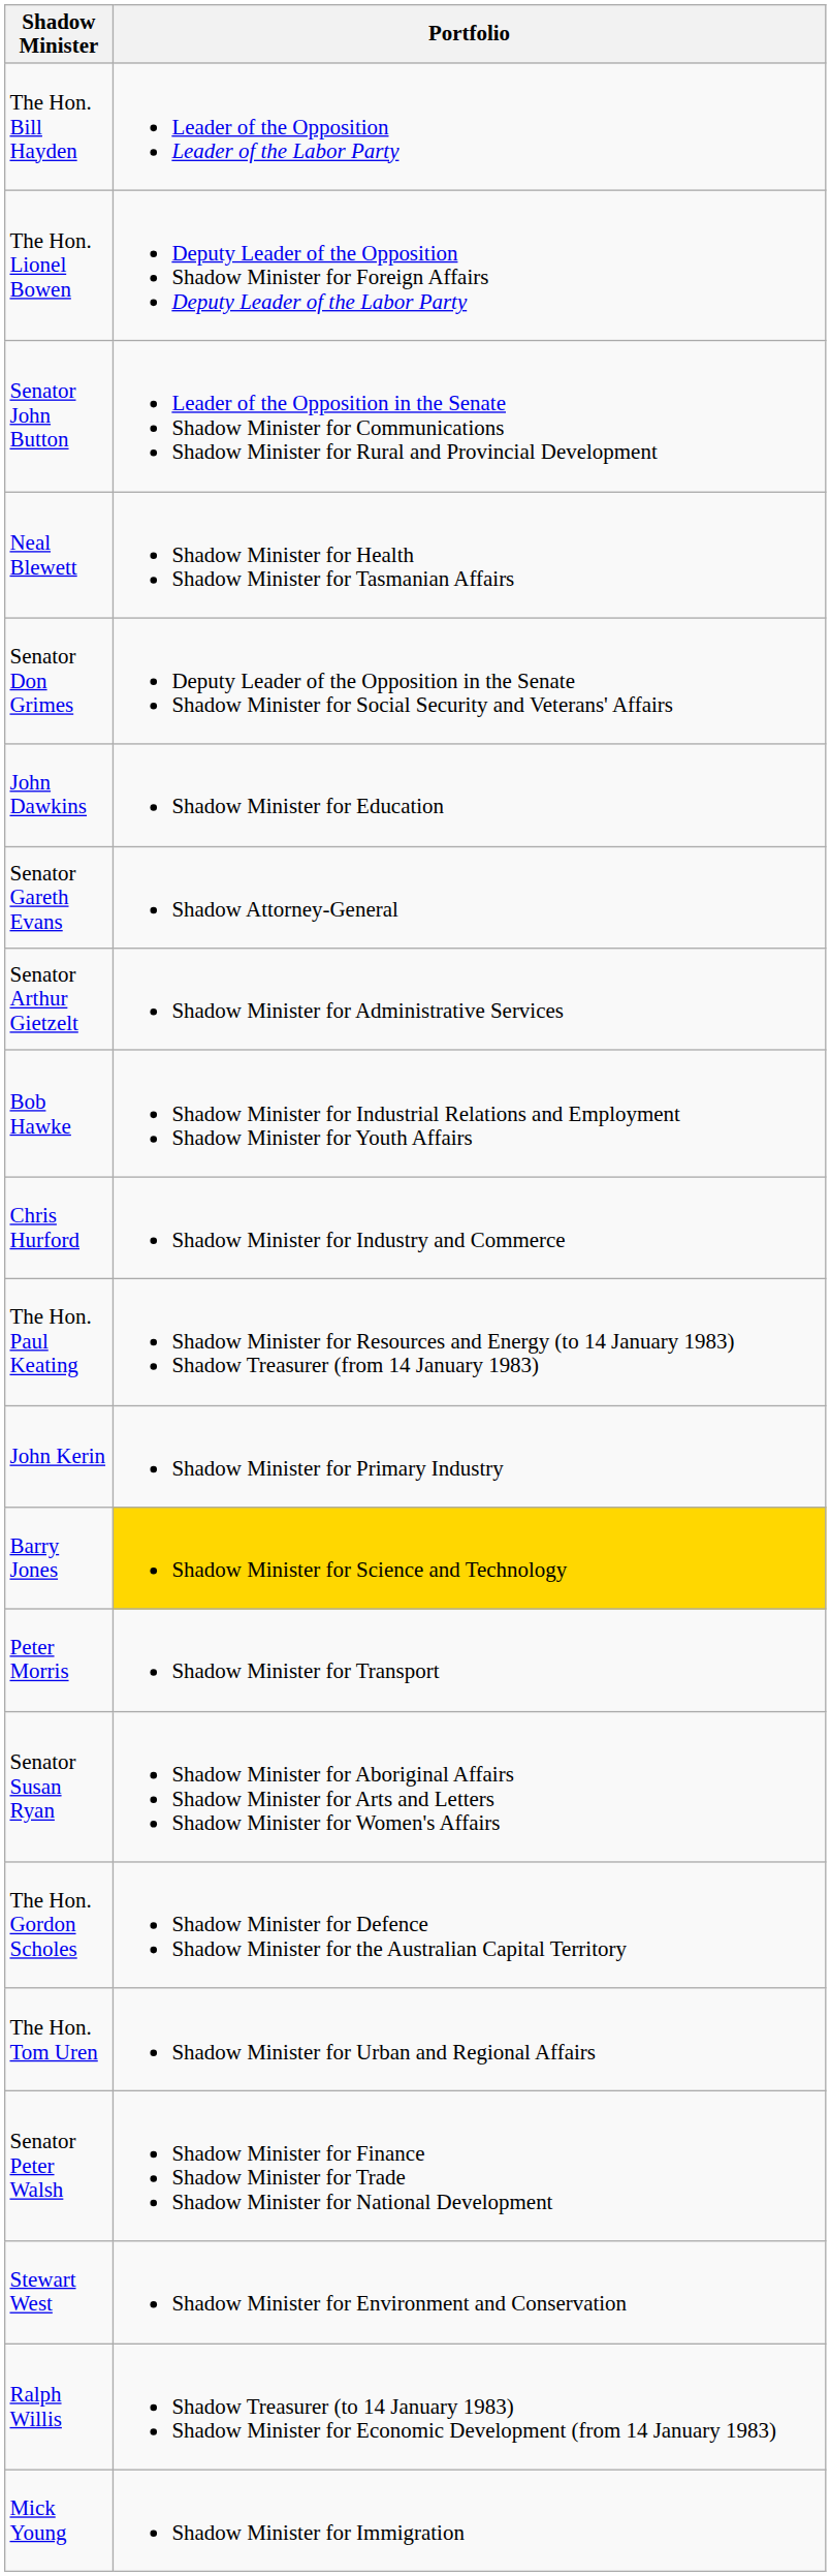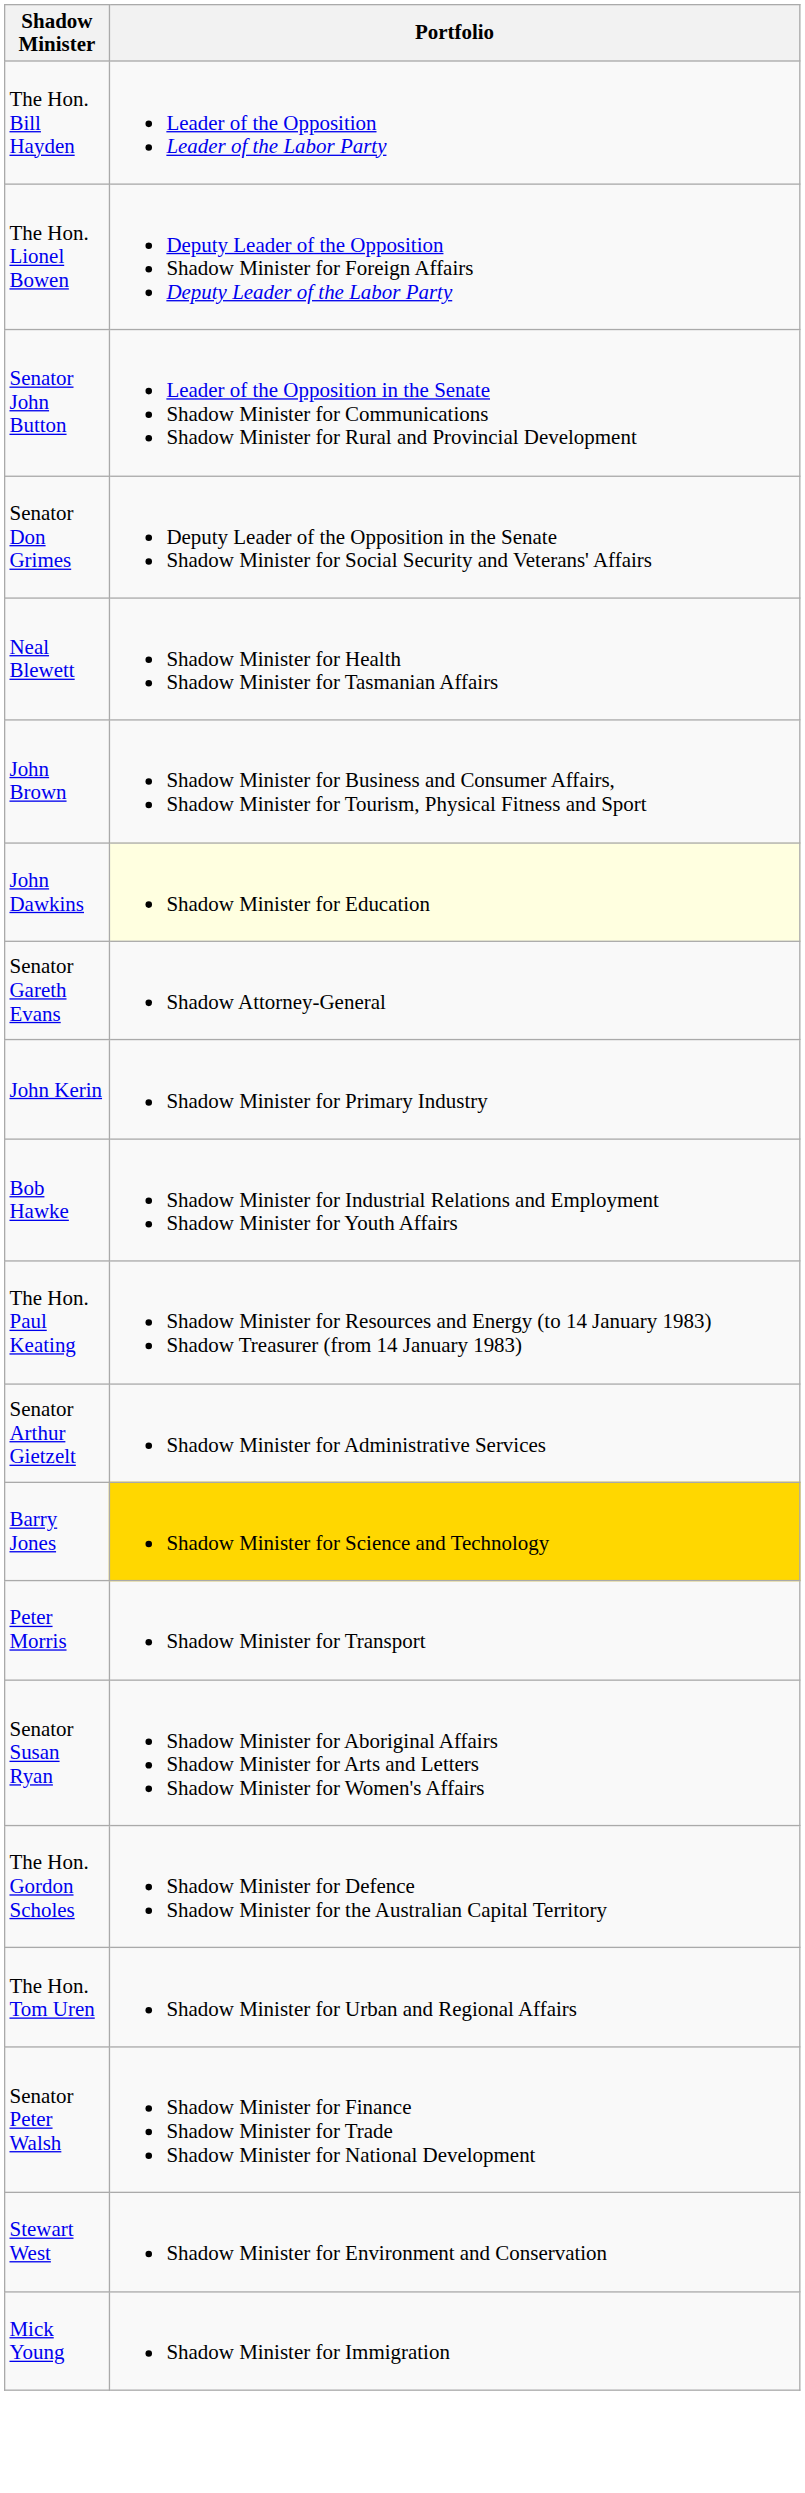 <table class="wikitable">
 <tr>
 <th width=80>Shadow Minister</th>
 <th width=725>Portfolio</th>
 </tr>
 <tr>
 <td>The Hon. <a href='#'>Bill Hayden</a> </td>
 <td><br><ul><li><a href='#'>Leader of the Opposition</a></li><li><a href='#'><em>Leader of the Labor Party</em></a></li></ul></td>
 </tr>
 <tr>
 <td>The Hon. <a href='#'>Lionel Bowen</a> </td>
 <td><br><ul><li><a href='#'>Deputy Leader of the Opposition</a></li><li>Shadow Minister for Foreign Affairs</li><li><a href='#'><em>Deputy Leader of the Labor Party</em></a></li></ul></td>
 </tr>
 <tr>
 <td><a href='#'>Senator</a> <a href='#'>John Button</a></td>
 <td><br><ul><li><a href='#'>Leader of the Opposition in the Senate</a></li><li>Shadow Minister for Communications</li><li>Shadow Minister for Rural and Provincial Development</li></ul></td>
 </tr>
 <tr>
+<td>Senator <a href='#'>Don Grimes</a></td>
+<td><br><ul><li>Deputy Leader of the Opposition in the Senate</li><li>Shadow Minister for Social Security and Veterans' Affairs</li></ul></td>
+</tr>
+<tr>
 <td><a href='#'>Neal Blewett</a> </td>
 <td><br><ul><li>Shadow Minister for Health</li><li>Shadow Minister for Tasmanian Affairs</li></ul></td>
 </tr>
 <tr>
-<td>Senator <a href='#'>Don Grimes</a></td>
-<td><br><ul><li>Deputy Leader of the Opposition in the Senate</li><li>Shadow Minister for Social Security and Veterans' Affairs</li></ul></td>
+<td><a href='#'>John Brown</a> </td>
+<td><br><ul><li>Shadow Minister for Business and Consumer Affairs,</li><li>Shadow Minister for Tourism, Physical Fitness and Sport</li></ul></td>
 </tr>
 <tr>
 <td><a href='#'>John Dawkins</a> </td>
-<td><br><ul><li>Shadow Minister for Education</li></ul></td>
+<td style="background: lightyellow;"><br><ul><li>Shadow Minister for Education</li></ul></td>
 </tr>
 <tr>
 <td>Senator <a href='#'>Gareth Evans</a></td>
 <td><br><ul><li>Shadow Attorney-General</li></ul></td>
 </tr>
 <tr>
-<td>Senator <a href='#'>Arthur Gietzelt</a></td>
-<td><br><ul><li>Shadow Minister for Administrative Services</li></ul></td>
+<td><a href='#'>John Kerin</a> </td>
+<td><br><ul><li>Shadow Minister for Primary Industry</li></ul></td>
 </tr>
 <tr>
 <td><a href='#'>Bob Hawke</a> </td>
 <td><br><ul><li>Shadow Minister for Industrial Relations and Employment</li><li>Shadow Minister for Youth Affairs</li></ul></td>
 </tr>
 <tr>
-<td><a href='#'>Chris Hurford</a> </td>
-<td><br><ul><li>Shadow Minister for Industry and Commerce</li></ul></td>
-</tr>
-<tr>
 <td>The Hon. <a href='#'>Paul Keating</a> </td>
 <td><br><ul><li>Shadow Minister for Resources and Energy (to 14 January 1983)</li><li>Shadow Treasurer (from 14 January 1983)</li></ul></td>
 </tr>
 <tr>
-<td><a href='#'>John Kerin</a> </td>
-<td><br><ul><li>Shadow Minister for Primary Industry</li></ul></td>
+<td>Senator <a href='#'>Arthur Gietzelt</a></td>
+<td><br><ul><li>Shadow Minister for Administrative Services</li></ul></td>
 </tr>
 <tr>
 <td><a href='#'>Barry Jones</a> </td>
 <td style="background: gold;"><br><ul><li>Shadow Minister for Science and Technology</li></ul></td>
 </tr>
 <tr>
 <td><a href='#'>Peter Morris</a> </td>
 <td><br><ul><li>Shadow Minister for Transport</li></ul></td>
 </tr>
 <tr>
 <td>Senator <a href='#'>Susan Ryan</a></td>
 <td><br><ul><li>Shadow Minister for Aboriginal Affairs</li><li>Shadow Minister for Arts and Letters</li><li>Shadow Minister for Women's Affairs</li></ul></td>
 </tr>
 <tr>
 <td>The Hon. <a href='#'>Gordon Scholes</a> </td>
 <td><br><ul><li>Shadow Minister for Defence</li><li>Shadow Minister for the Australian Capital Territory</li></ul></td>
 </tr>
 <tr>
 <td>The Hon. <a href='#'>Tom Uren</a> </td>
 <td><br><ul><li>Shadow Minister for Urban and Regional Affairs</li></ul></td>
 </tr>
 <tr>
 <td>Senator <a href='#'>Peter Walsh</a></td>
 <td><br><ul><li>Shadow Minister for Finance</li><li>Shadow Minister for Trade</li><li>Shadow Minister for National Development</li></ul></td>
 </tr>
 <tr>
 <td><a href='#'>Stewart West</a> </td>
 <td><br><ul><li>Shadow Minister for Environment and Conservation</li></ul></td>
 </tr>
 <tr>
-<td><a href='#'>Ralph Willis</a> </td>
-<td><br><ul><li>Shadow Treasurer (to 14 January 1983)</li><li>Shadow Minister for Economic Development (from 14 January 1983)</li></ul></td>
-</tr>
-<tr>
 <td><a href='#'>Mick Young</a> </td>
 <td><br><ul><li>Shadow Minister for Immigration</li></ul></td>
 </tr>
 </table>
